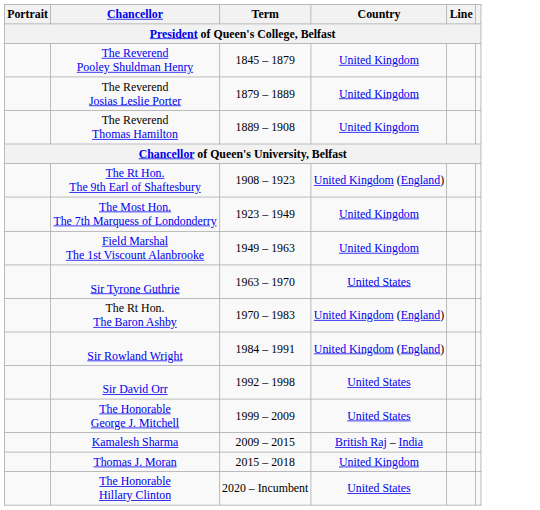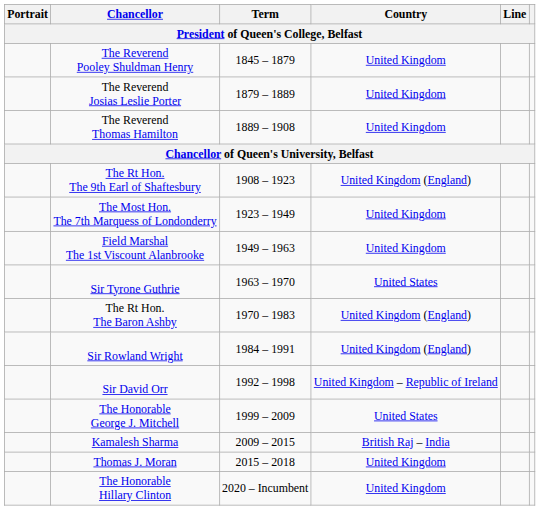 <table class="wikitable" style="text-align:center; font-size:95%">
 <tr>
 <th>Portrait</th>
 <th><a href='#'>Chancellor</a><br></th>
 <th>Term</th>
 <th>Country</th>
 <th>Line</th>
 <th></th>
 </tr>
 <tr>
 <th colspan=6><strong><a href='#'>President</a> of Queen's College, Belfast</strong></th>
 </tr>
 <tr>
 <td></td>
 <td><a href='#'>The Reverend</a><br><a href='#'>Pooley Shuldman Henry</a><br></td>
 <td>1845 – 1879</td>
 <td><a href='#'>United Kingdom</a></td>
 <td></td>
 <td></td>
 </tr>
 <tr>
 <td></td>
 <td>The Reverend<br><a href='#'>Josias Leslie Porter</a><br></td>
 <td>1879 – 1889</td>
 <td><a href='#'>United Kingdom</a></td>
 <td></td>
 <td></td>
 </tr>
 <tr>
 <td></td>
 <td>The Reverend<br><a href='#'>Thomas Hamilton</a><br></td>
 <td>1889 – 1908</td>
 <td><a href='#'>United Kingdom</a></td>
 <td></td>
 <td></td>
 </tr>
 <tr>
 <th colspan=6><strong><a href='#'>Chancellor</a> of Queen's University, Belfast</strong></th>
 </tr>
 <tr>
 <td></td>
 <td><a href='#'>The Rt Hon.</a><br><a href='#'>The 9th Earl of Shaftesbury</a><br></td>
 <td>1908 – 1923</td>
 <td><a href='#'>United Kingdom</a> (<a href='#'>England</a>)</td>
 <td></td>
 <td></td>
 </tr>
 <tr>
 <td></td>
 <td><a href='#'>The Most Hon.</a><br><a href='#'>The 7th Marquess of Londonderry</a><br></td>
 <td>1923 – 1949</td>
 <td><a href='#'>United Kingdom</a></td>
 <td></td>
 <td></td>
 </tr>
 <tr>
 <td></td>
 <td><a href='#'>Field Marshal</a><br><a href='#'>The 1st Viscount Alanbrooke</a><br></td>
 <td>1949 – 1963</td>
 <td><a href='#'>United Kingdom</a></td>
 <td></td>
 <td></td>
 </tr>
 <tr>
 <td></td>
 <td><br><a href='#'>Sir Tyrone Guthrie</a><br></td>
 <td>1963 – 1970</td>
 <td><a href='#'>United States</a></td>
 <td></td>
 <td></td>
 </tr>
 <tr>
 <td></td>
 <td>The Rt Hon. <br><a href='#'>The Baron Ashby</a><br></td>
 <td>1970 – 1983</td>
 <td><a href='#'>United Kingdom</a> (<a href='#'>England</a>)</td>
 <td></td>
 <td></td>
 </tr>
 <tr>
 <td></td>
 <td><br><a href='#'>Sir Rowland Wright</a><br></td>
 <td>1984 – 1991</td>
 <td><a href='#'>United Kingdom</a> (<a href='#'>England</a>)</td>
 <td></td>
 <td></td>
 </tr>
 <tr>
 <td></td>
 <td><br><a href='#'>Sir David Orr</a><br></td>
 <td>1992 – 1998</td>
-<td><a href='#'>United States</a></td>
+<td><a href='#'>United Kingdom</a> – <a href='#'>Republic of Ireland</a></td>
 <td></td>
 <td></td>
 </tr>
 <tr>
 <td></td>
 <td><a href='#'>The Honorable</a><br><a href='#'>George J. Mitchell</a><br></td>
 <td>1999 – 2009</td>
 <td><a href='#'>United States</a></td>
 <td></td>
 <td></td>
 </tr>
 <tr>
 <td></td>
 <td><a href='#'>Kamalesh Sharma</a><br></td>
 <td>2009 – 2015</td>
 <td><a href='#'>British Raj</a> – <a href='#'>India</a></td>
 <td></td>
 <td></td>
 </tr>
 <tr>
 <td></td>
 <td><a href='#'>Thomas J. Moran</a><br></td>
 <td>2015 – 2018</td>
 <td><a href='#'>United Kingdom</a></td>
 <td></td>
 <td></td>
 </tr>
 <tr>
 <td></td>
 <td><a href='#'>The Honorable</a><br><a href='#'>Hillary Clinton</a><br></td>
 <td>2020 – Incumbent</td>
-<td><a href='#'>United States</a></td>
+<td><a href='#'>United Kingdom</a></td>
 <td></td>
 <td></td>
 </tr>
 </table>
